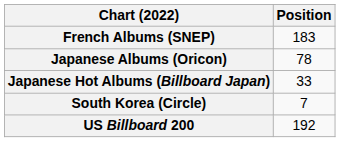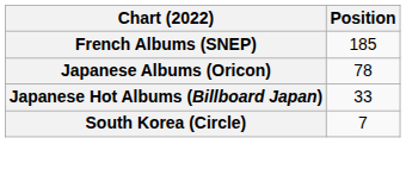 <table class="wikitable sortable plainrowheaders" style="text-align:center">
 <tr>
 <th scope="col">Chart (2022)</th>
 <th scope="col">Position</th>
 </tr>
 <tr>
 <th scope="row">French Albums (SNEP)</th>
-<td>183</td>
+<td>185</td>
 </tr>
 <tr>
 <th scope="row">Japanese Albums (Oricon)</th>
 <td>78</td>
 </tr>
 <tr>
 <th scope="row">Japanese Hot Albums (<em>Billboard Japan</em>)</th>
 <td>33</td>
 </tr>
 <tr>
 <th scope="row">South Korea (Circle)</th>
 <td>7</td>
 </tr>
-<tr>
-<th scope="row">US <em>Billboard</em> 200</th>
-<td>192</td>
-</tr>
 </table>
